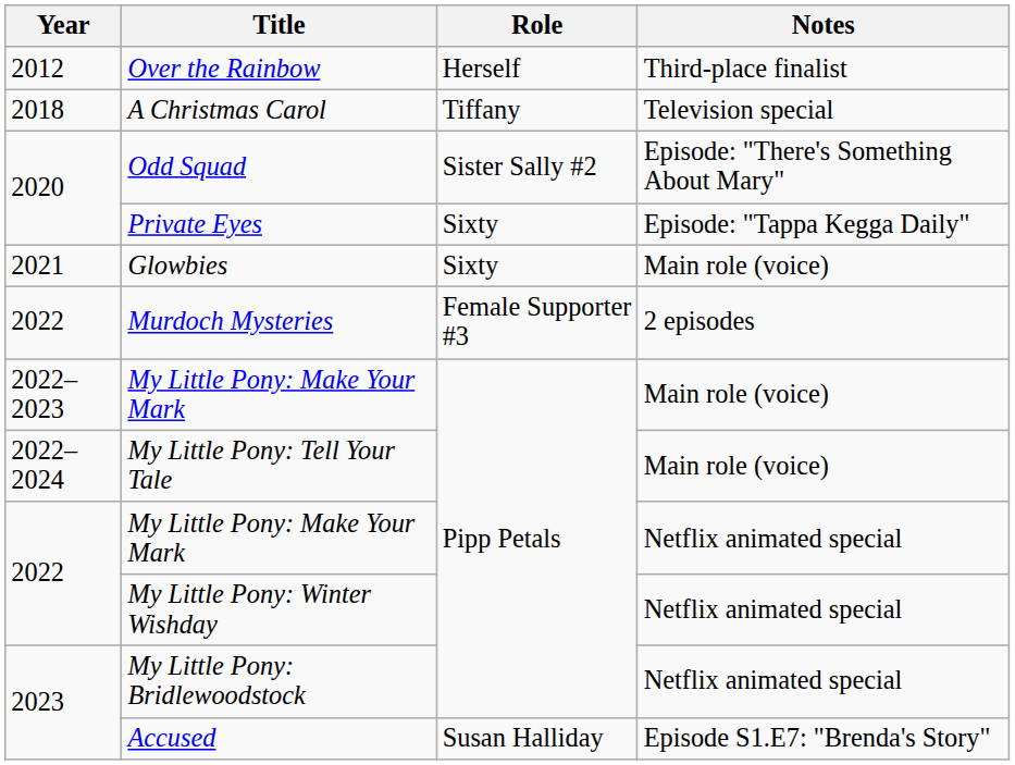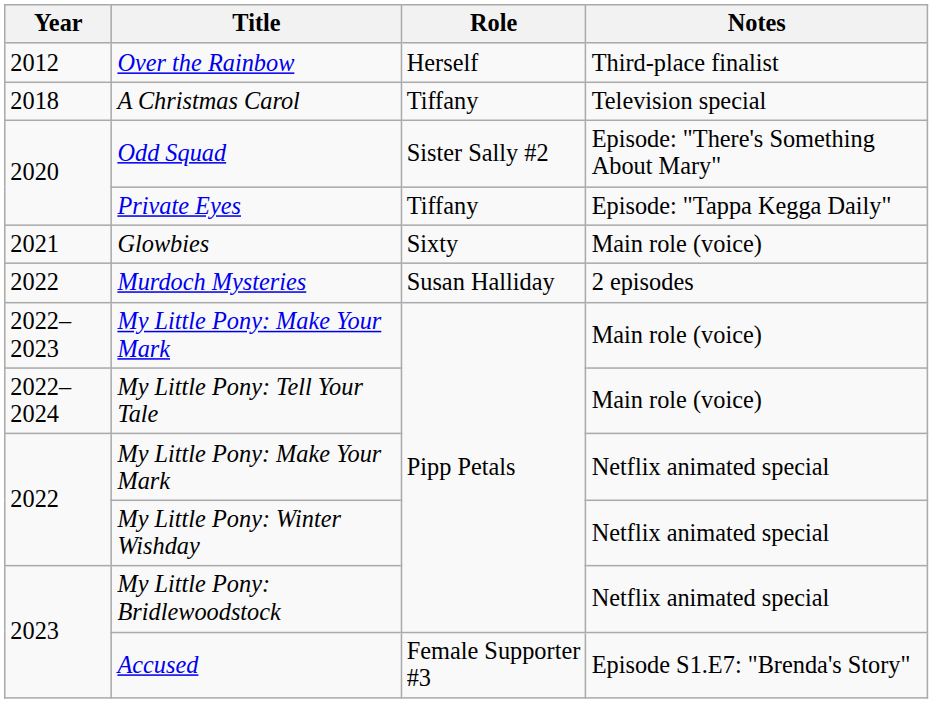 <table class="wikitable sortable">
 <tr>
 <th>Year</th>
 <th>Title</th>
 <th>Role</th>
 <th>Notes</th>
 </tr>
 <tr>
 <td>2012</td>
 <td><em><a href='#'>Over the Rainbow</a></em></td>
 <td>Herself</td>
 <td>Third-place finalist</td>
 </tr>
 <tr>
 <td>2018</td>
 <td><em>A Christmas Carol</em></td>
 <td>Tiffany</td>
 <td>Television special</td>
 </tr>
 <tr>
 <td rowspan="2">2020</td>
 <td><em><a href='#'>Odd Squad</a></em></td>
 <td>Sister Sally #2</td>
 <td>Episode: "There's Something About Mary"</td>
 </tr>
 <tr>
 <td><em><a href='#'>Private Eyes</a></em></td>
-<td>Sixty</td>
+<td>Tiffany</td>
 <td>Episode: "Tappa Kegga Daily"</td>
 </tr>
 <tr>
 <td>2021</td>
 <td><em>Glowbies</em></td>
 <td>Sixty</td>
 <td>Main role (voice)</td>
 </tr>
 <tr>
 <td>2022</td>
 <td><em><a href='#'>Murdoch Mysteries</a></em></td>
-<td>Female Supporter #3</td>
+<td>Susan Halliday</td>
 <td>2 episodes</td>
 </tr>
 <tr>
 <td>2022–2023</td>
 <td><em><a href='#'>My Little Pony: Make Your Mark</a></em></td>
 <td rowspan="5">Pipp Petals</td>
 <td>Main role (voice)</td>
 </tr>
 <tr>
 <td>2022–2024</td>
 <td><em>My Little Pony: Tell Your Tale</em></td>
 <td>Main role (voice)</td>
 </tr>
 <tr>
 <td rowspan="2">2022</td>
 <td><em>My Little Pony: Make Your Mark</em></td>
 <td>Netflix animated special</td>
 </tr>
 <tr>
 <td><em>My Little Pony: Winter Wishday</em></td>
 <td>Netflix animated special</td>
 </tr>
 <tr>
 <td rowspan="2">2023</td>
 <td><em>My Little Pony: Bridlewoodstock</em></td>
 <td>Netflix animated special</td>
 </tr>
 <tr>
 <td><em><a href='#'>Accused</a></em></td>
-<td>Susan Halliday</td>
+<td>Female Supporter #3</td>
 <td>Episode S1.E7: "Brenda's Story"</td>
 </tr>
 </table>
